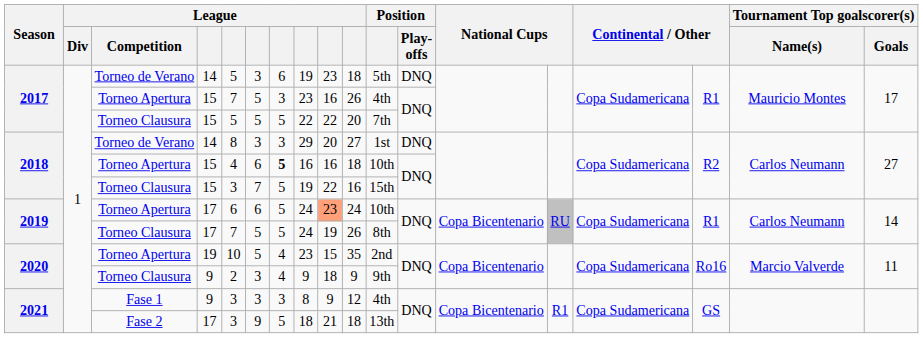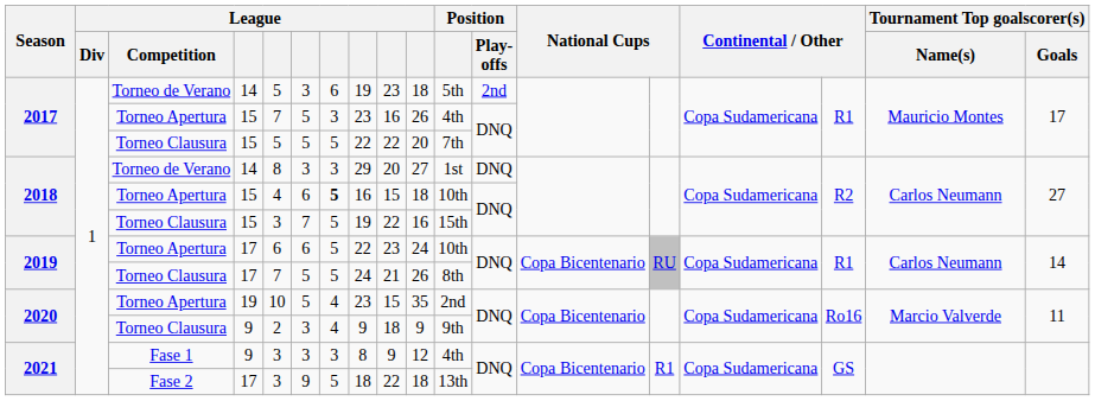 <table class="wikitable" style="text-align: center">
 <tr>
 <th width=60px rowspan=2>Season</th>
 <th colspan="9">League</th>
 <th colspan=2>Position</th>
 <th rowspan=2 colspan=2>National Cups</th>
 <th rowspan=2 colspan=2><a href='#'>Continental</a> / Other</th>
 <th colspan=2>Tournament Top goalscorer(s)</th>
 </tr>
 <tr>
 <th>Div</th>
 <th>Competition</th>
 <th width="20"></th>
 <th width="20"></th>
 <th width="20"></th>
 <th width="20"></th>
 <th width="20"></th>
 <th width="20"></th>
 <th width="20"></th>
 <th width="20"></th>
 <th width="20">Play-offs</th>
 <th>Name(s)</th>
 <th>Goals</th>
 </tr>
 <tr>
 <th rowspan=3><a href='#'>2017</a></th>
 <td rowspan= 15>1</td>
 <td><a href='#'>Torneo de Verano</a></td>
 <td>14</td>
 <td>5</td>
 <td>3</td>
 <td>6</td>
 <td>19</td>
 <td>23</td>
 <td>18</td>
 <td>5th</td>
-<td>DNQ</td>
+<td><a href='#'>2nd</a></td>
 <td rowspan=3></td>
 <td rowspan=3></td>
 <td rowspan=3><a href='#'>Copa Sudamericana</a></td>
 <td rowspan=3><a href='#'>R1</a></td>
 <td rowspan=3> <a href='#'>Mauricio Montes</a></td>
 <td rowspan=3>17</td>
 </tr>
 <tr>
 <td><a href='#'>Torneo Apertura</a></td>
 <td>15</td>
 <td>7</td>
 <td>5</td>
 <td>3</td>
 <td>23</td>
 <td>16</td>
 <td>26</td>
 <td>4th</td>
 <td rowspan=2>DNQ</td>
 </tr>
 <tr>
 <td><a href='#'>Torneo Clausura</a></td>
 <td>15</td>
 <td>5</td>
 <td>5</td>
 <td>5</td>
 <td>22</td>
 <td>22</td>
 <td>20</td>
 <td>7th</td>
 </tr>
 <tr>
 <th rowspan=3><a href='#'>2018</a></th>
 <td><a href='#'>Torneo de Verano</a></td>
 <td>14</td>
 <td>8</td>
 <td>3</td>
 <td>3</td>
 <td>29</td>
 <td>20</td>
 <td>27</td>
 <td>1st</td>
 <td>DNQ</td>
 <td rowspan=3></td>
 <td rowspan=3></td>
 <td rowspan=3><a href='#'>Copa Sudamericana</a></td>
 <td rowspan=3><a href='#'>R2</a></td>
 <td rowspan=3> <a href='#'>Carlos Neumann</a></td>
 <td rowspan=3>27</td>
 </tr>
 <tr>
 <td><a href='#'>Torneo Apertura</a></td>
 <td>15</td>
 <td>4</td>
 <td>6</td>
 <td><strong>5</strong></td>
 <td>16</td>
-<td>16</td>
+<td>15</td>
 <td>18</td>
 <td>10th</td>
 <td rowspan=2>DNQ</td>
 </tr>
 <tr>
 <td><a href='#'>Torneo Clausura</a></td>
 <td>15</td>
 <td>3</td>
 <td>7</td>
 <td>5</td>
 <td>19</td>
 <td>22</td>
 <td>16</td>
 <td>15th</td>
 </tr>
 <tr>
 <th rowspan=2><a href='#'>2019</a></th>
 <td><a href='#'>Torneo Apertura</a></td>
 <td>17</td>
 <td>6</td>
 <td>6</td>
 <td>5</td>
-<td>24</td>
-<td style="background: lightsalmon;">23</td>
+<td>22</td>
+<td>23</td>
 <td>24</td>
 <td>10th</td>
 <td rowspan=2>DNQ</td>
 <td rowspan=2><a href='#'>Copa Bicentenario</a></td>
 <td rowspan=2 bgcolor=silver><a href='#'>RU</a></td>
 <td rowspan=2><a href='#'>Copa Sudamericana</a></td>
 <td rowspan=2><a href='#'>R1</a></td>
 <td rowspan=2> <a href='#'>Carlos Neumann</a></td>
 <td rowspan=2>14</td>
 </tr>
 <tr>
 <td><a href='#'>Torneo Clausura</a></td>
 <td>17</td>
 <td>7</td>
 <td>5</td>
 <td>5</td>
 <td>24</td>
-<td>19</td>
+<td>21</td>
 <td>26</td>
 <td>8th</td>
 </tr>
 <tr>
 <th rowspan=2><a href='#'>2020</a></th>
 <td><a href='#'>Torneo Apertura</a></td>
 <td>19</td>
 <td>10</td>
 <td>5</td>
 <td>4</td>
 <td>23</td>
 <td>15</td>
 <td>35</td>
 <td>2nd</td>
 <td rowspan=2>DNQ</td>
 <td rowspan=2><a href='#'>Copa Bicentenario</a></td>
 <td rowspan=2></td>
 <td rowspan=2><a href='#'>Copa Sudamericana</a></td>
 <td rowspan=2><a href='#'>Ro16</a></td>
 <td rowspan=2> <a href='#'>Marcio Valverde</a></td>
 <td rowspan=2>11</td>
 </tr>
 <tr>
 <td><a href='#'>Torneo Clausura</a></td>
 <td>9</td>
 <td>2</td>
 <td>3</td>
 <td>4</td>
 <td>9</td>
 <td>18</td>
 <td>9</td>
 <td>9th</td>
 </tr>
 <tr>
 <th rowspan=2><a href='#'>2021</a></th>
 <td><a href='#'>Fase 1</a></td>
 <td>9</td>
 <td>3</td>
 <td>3</td>
 <td>3</td>
 <td>8</td>
 <td>9</td>
 <td>12</td>
 <td>4th</td>
 <td rowspan=2>DNQ</td>
 <td rowspan=2><a href='#'>Copa Bicentenario</a></td>
 <td rowspan=2><a href='#'>R1</a></td>
 <td rowspan=2><a href='#'>Copa Sudamericana</a></td>
 <td rowspan=2><a href='#'>GS</a></td>
 <td rowspan=2></td>
 <td rowspan=2></td>
 </tr>
 <tr>
 <td><a href='#'>Fase 2</a></td>
 <td>17</td>
 <td>3</td>
 <td>9</td>
 <td>5</td>
 <td>18</td>
-<td>21</td>
+<td>22</td>
 <td>18</td>
 <td>13th</td>
 </tr>
 </table>
